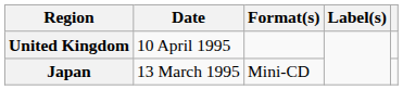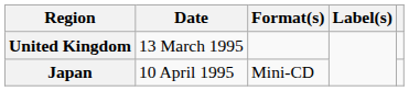 <table class="wikitable plainrowheaders">
 <tr>
 <th scope="col">Region</th>
 <th scope="col">Date</th>
 <th scope="col">Format(s)</th>
 <th scope="col">Label(s)</th>
 <th scope="col"></th>
 </tr>
 <tr>
 <th scope="row">United Kingdom</th>
-<td>10 April 1995</td>
+<td>13 March 1995</td>
 <td></td>
 <td rowspan="2"></td>
 <td></td>
 </tr>
 <tr>
 <th scope="row">Japan</th>
-<td>13 March 1995</td>
+<td>10 April 1995</td>
 <td>Mini-CD</td>
 <td></td>
 </tr>
 </table>
